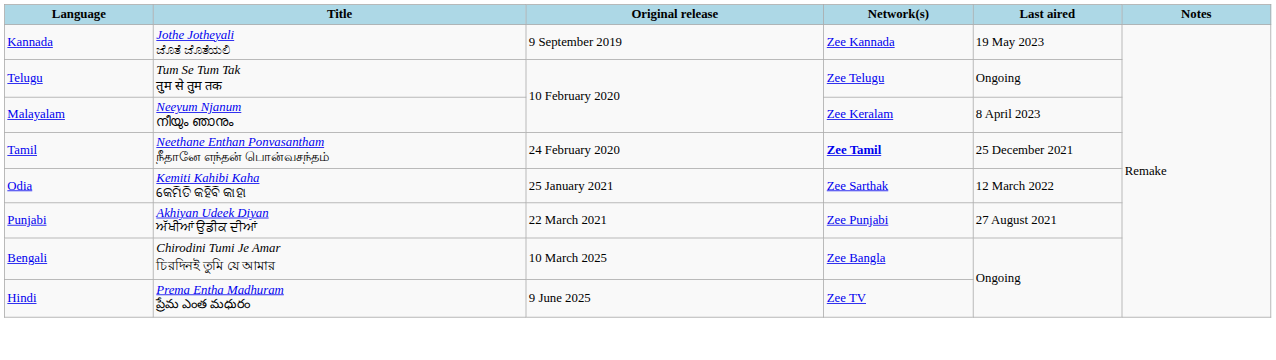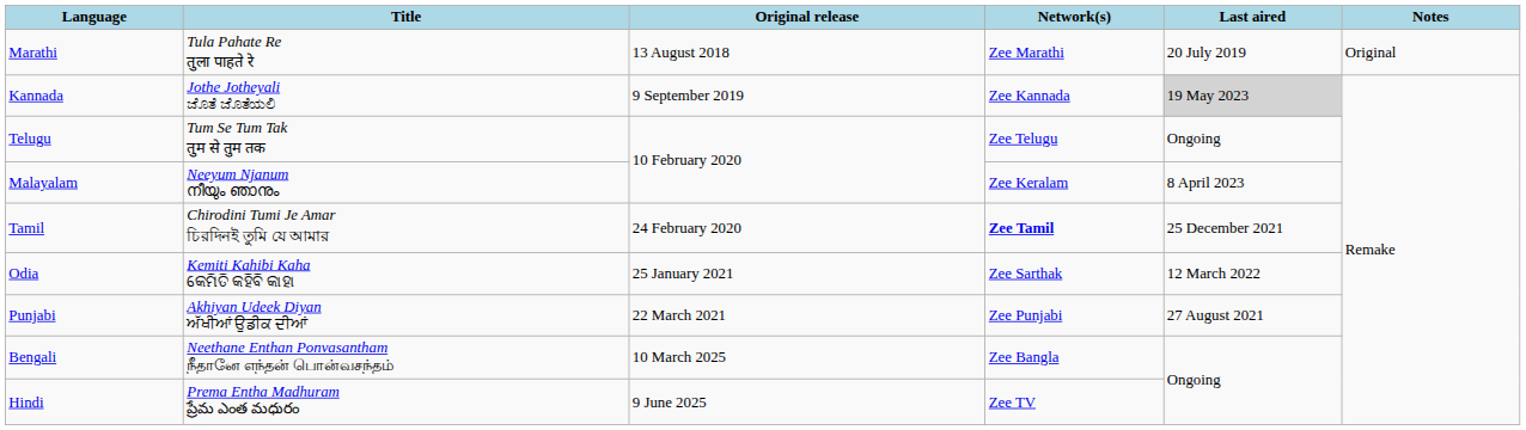 <table class="wikitable" style="width: 100%; margin-right: 0;">
 <tr>
 <th style="background:LightBlue; width:10%;">Language</th>
 <th style="background:LightBlue; width:25%;">Title</th>
 <th style="background:LightBlue; width:20%;">Original release</th>
 <th style="background:LightBlue; width:10%;">Network(s)</th>
 <th style="background:LightBlue; width:10%;">Last aired</th>
 <th style="background:LightBlue; width:10%;">Notes</th>
 </tr>
 <tr>
+<td><a href='#'>Marathi</a></td>
+<td><em>Tula Pahate Re</em> <br> तुला पाहते रे</td>
+<td>13 August 2018</td>
+<td><a href='#'>Zee Marathi</a></td>
+<td>20 July 2019</td>
+<td>Original</td>
+</tr>
+<tr>
 <td><a href='#'>Kannada</a></td>
 <td><em><a href='#'>Jothe Jotheyali</a></em> <br> ಜೊತೆ ಜೊತೆಯಲಿ</td>
 <td>9 September 2019</td>
 <td><a href='#'>Zee Kannada</a></td>
-<td>19 May 2023</td>
+<td style="background: lightgrey;">19 May 2023</td>
 <td rowspan="8">Remake</td>
 </tr>
 <tr>
 <td><a href='#'>Telugu</a></td>
 <td><em>Tum Se Tum Tak</em> <br> तुम से तुम तक</td>
 <td rowspan="2">10 February 2020</td>
 <td><a href='#'>Zee Telugu</a></td>
 <td>Ongoing</td>
 </tr>
 <tr>
 <td><a href='#'>Malayalam</a></td>
 <td><em><a href='#'>Neeyum Njanum</a></em> <br> നീയും ഞാനും</td>
 <td><a href='#'>Zee Keralam</a></td>
 <td>8 April 2023</td>
 </tr>
 <tr>
 <td><a href='#'>Tamil</a></td>
-<td><em><a href='#'>Neethane Enthan Ponvasantham</a></em> <br> நீதானே எந்தன் பொன்வசந்தம்</td>
+<td><em>Chirodini Tumi Je Amar</em> <br> চিরদিনই তুমি যে আমার</td>
 <td>24 February 2020</td>
 <td><strong><a href='#'>Zee Tamil</a></strong></td>
 <td>25 December 2021</td>
 </tr>
 <tr>
 <td><a href='#'>Odia</a></td>
 <td><em><a href='#'>Kemiti Kahibi Kaha</a></em> <br> କେମିତି କହିବି କାହା</td>
 <td>25 January 2021</td>
 <td><a href='#'>Zee Sarthak</a></td>
 <td>12 March 2022</td>
 </tr>
 <tr>
 <td><a href='#'>Punjabi</a></td>
 <td><em><a href='#'>Akhiyan Udeek Diyan</a></em> <br> ਅੱਖੀਆਂ ਉਡੀਕ ਦੀਆਂ</td>
 <td>22 March 2021</td>
 <td><a href='#'>Zee Punjabi</a></td>
 <td>27 August 2021</td>
 </tr>
 <tr>
 <td><a href='#'>Bengali</a></td>
-<td><em>Chirodini Tumi Je Amar</em> <br> চিরদিনই তুমি যে আমার</td>
+<td><em><a href='#'>Neethane Enthan Ponvasantham</a></em> <br> நீதானே எந்தன் பொன்வசந்தம்</td>
 <td>10 March 2025</td>
 <td><a href='#'>Zee Bangla</a></td>
 <td rowspan="2">Ongoing</td>
 </tr>
 <tr>
 <td><a href='#'>Hindi</a></td>
 <td><em><a href='#'>Prema Entha Madhuram</a></em> <br> ప్రేమ ఎంత మధురం</td>
 <td>9 June 2025</td>
 <td><a href='#'>Zee TV</a></td>
 </tr>
 </table>
